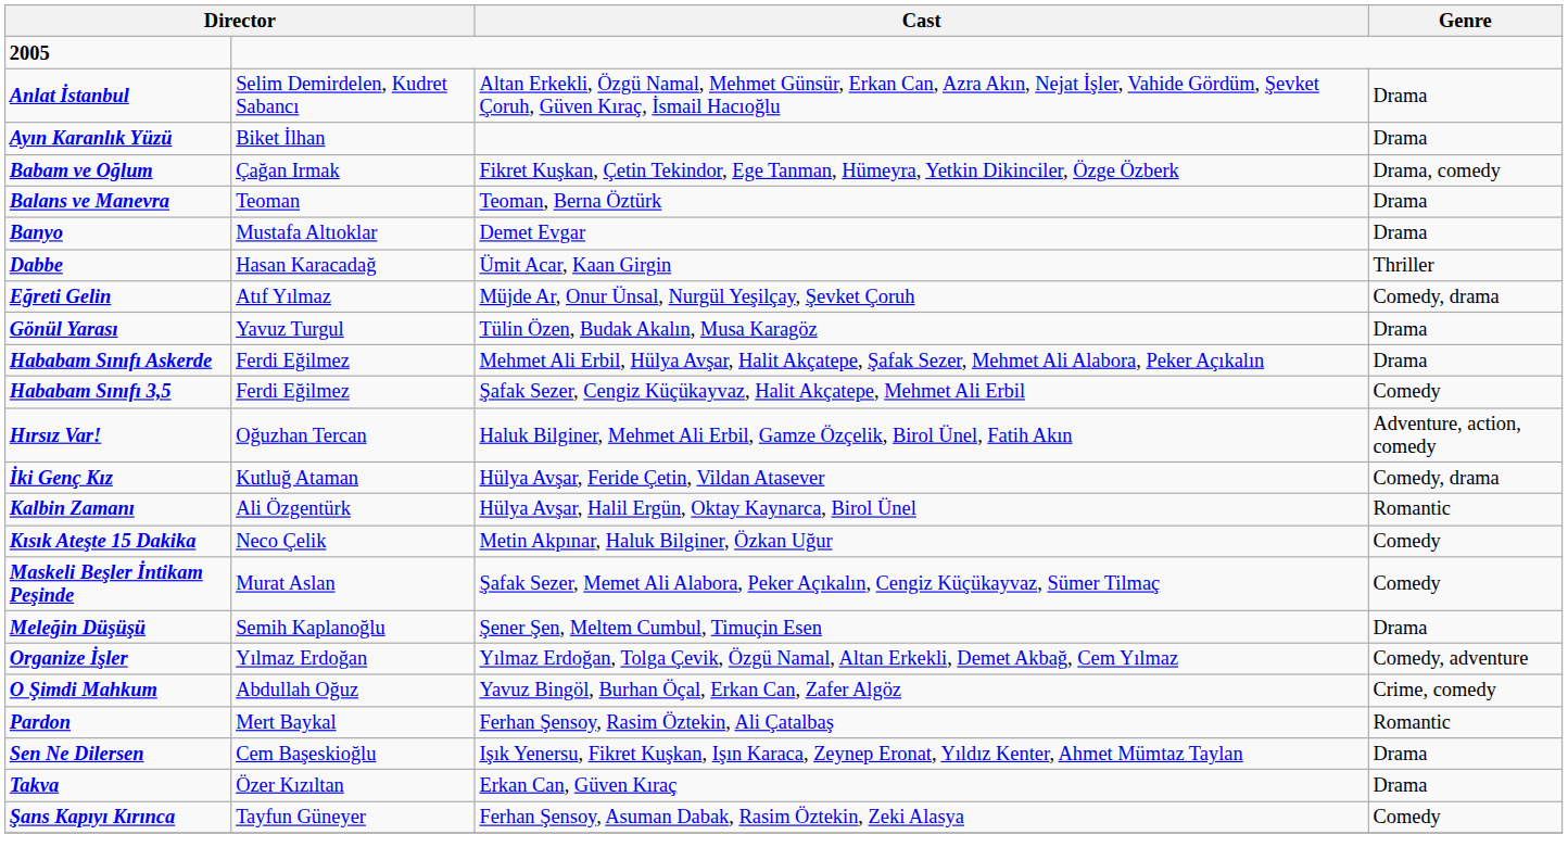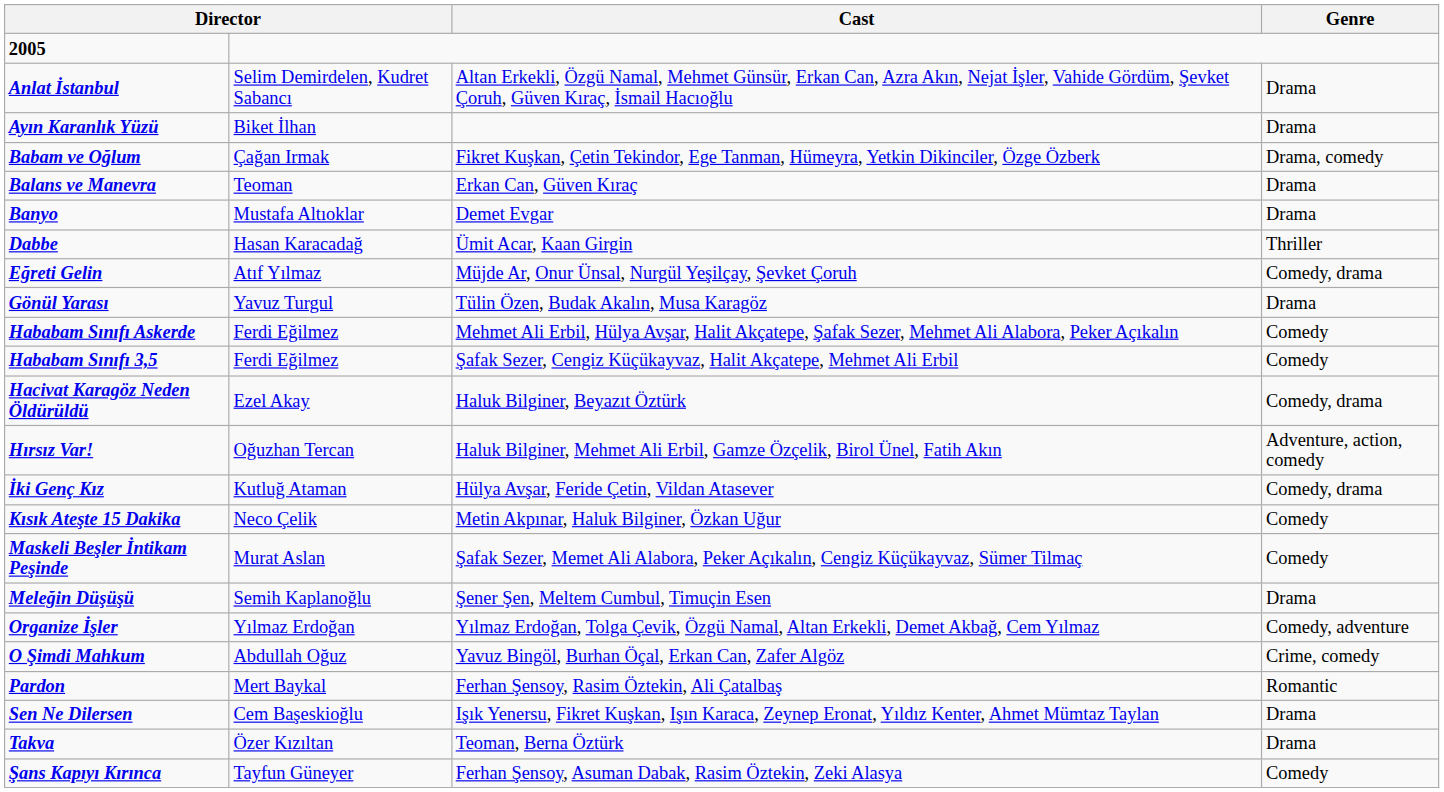 <table class="wikitable">
 <tr>
 <th colspan="2">Director</th>
 <th>Cast</th>
 <th>Genre</th>
 </tr>
 <tr>
 <td><strong>2005</strong></td>
 </tr>
 <tr>
 <td><strong><em><a href='#'>Anlat İstanbul</a></em></strong></td>
 <td><a href='#'>Selim Demirdelen</a>, <a href='#'>Kudret Sabancı</a></td>
 <td><a href='#'>Altan Erkekli</a>, <a href='#'>Özgü Namal</a>, <a href='#'>Mehmet Günsür</a>, <a href='#'>Erkan Can</a>, <a href='#'>Azra Akın</a>, <a href='#'>Nejat İşler</a>, <a href='#'>Vahide Gördüm</a>, <a href='#'>Şevket Çoruh</a>, <a href='#'>Güven Kıraç</a>, <a href='#'>İsmail Hacıoğlu</a></td>
 <td>Drama</td>
 </tr>
 <tr>
 <td><strong><em><a href='#'>Ayın Karanlık Yüzü</a></em></strong></td>
 <td><a href='#'>Biket İlhan</a></td>
 <td></td>
 <td>Drama</td>
 </tr>
 <tr>
 <td><strong><em><a href='#'>Babam ve Oğlum</a></em></strong></td>
 <td><a href='#'>Çağan Irmak</a></td>
 <td><a href='#'>Fikret Kuşkan</a>, <a href='#'>Çetin Tekindor</a>, <a href='#'>Ege Tanman</a>, <a href='#'>Hümeyra</a>, <a href='#'>Yetkin Dikinciler</a>, <a href='#'>Özge Özberk</a></td>
 <td>Drama, comedy</td>
 </tr>
 <tr>
 <td><strong><em><a href='#'>Balans ve Manevra</a></em></strong></td>
 <td><a href='#'>Teoman</a></td>
-<td><a href='#'>Teoman</a>, <a href='#'>Berna Öztürk</a></td>
+<td><a href='#'>Erkan Can</a>, <a href='#'>Güven Kıraç</a></td>
 <td>Drama</td>
 </tr>
 <tr>
 <td><strong><em><a href='#'>Banyo</a></em></strong></td>
 <td><a href='#'>Mustafa Altıoklar</a></td>
 <td><a href='#'>Demet Evgar</a></td>
 <td>Drama</td>
 </tr>
 <tr>
 <td><strong><em><a href='#'>Dabbe</a></em></strong></td>
 <td><a href='#'>Hasan Karacadağ</a></td>
 <td><a href='#'>Ümit Acar</a>, <a href='#'>Kaan Girgin</a></td>
 <td>Thriller</td>
 </tr>
 <tr>
 <td><strong><em><a href='#'>Eğreti Gelin</a></em></strong></td>
 <td><a href='#'>Atıf Yılmaz</a></td>
 <td><a href='#'>Müjde Ar</a>, <a href='#'>Onur Ünsal</a>, <a href='#'>Nurgül Yeşilçay</a>, <a href='#'>Şevket Çoruh</a></td>
 <td>Comedy, drama</td>
 </tr>
 <tr>
 <td><strong><em><a href='#'>Gönül Yarası</a></em></strong></td>
 <td><a href='#'>Yavuz Turgul</a></td>
 <td><a href='#'>Tülin Özen</a>, <a href='#'>Budak Akalın</a>, <a href='#'>Musa Karagöz</a></td>
 <td>Drama</td>
 </tr>
 <tr>
 <td><strong><em><a href='#'>Hababam Sınıfı Askerde</a></em></strong></td>
 <td><a href='#'>Ferdi Eğilmez</a></td>
 <td><a href='#'>Mehmet Ali Erbil</a>, <a href='#'>Hülya Avşar</a>, <a href='#'>Halit Akçatepe</a>, <a href='#'>Şafak Sezer</a>, <a href='#'>Mehmet Ali Alabora</a>, <a href='#'>Peker Açıkalın</a></td>
-<td>Drama</td>
+<td>Comedy</td>
 </tr>
 <tr>
 <td><strong><em><a href='#'>Hababam Sınıfı 3,5</a></em></strong></td>
 <td><a href='#'>Ferdi Eğilmez</a></td>
 <td><a href='#'>Şafak Sezer</a>, <a href='#'>Cengiz Küçükayvaz</a>, <a href='#'>Halit Akçatepe</a>, <a href='#'>Mehmet Ali Erbil</a></td>
 <td>Comedy</td>
+</tr>
+<tr>
+<td><strong><em><a href='#'>Hacivat Karagöz Neden Öldürüldü</a></em></strong></td>
+<td><a href='#'>Ezel Akay</a></td>
+<td><a href='#'>Haluk Bilginer</a>, <a href='#'>Beyazıt Öztürk</a></td>
+<td>Comedy, drama</td>
 </tr>
 <tr>
 <td><strong><em><a href='#'>Hırsız Var!</a></em></strong></td>
 <td><a href='#'>Oğuzhan Tercan</a></td>
 <td><a href='#'>Haluk Bilginer</a>, <a href='#'>Mehmet Ali Erbil</a>, <a href='#'>Gamze Özçelik</a>, <a href='#'>Birol Ünel</a>, <a href='#'>Fatih Akın</a></td>
 <td>Adventure, action, comedy</td>
 </tr>
 <tr>
 <td><strong><em><a href='#'>İki Genç Kız</a></em></strong></td>
 <td><a href='#'>Kutluğ Ataman</a></td>
 <td><a href='#'>Hülya Avşar</a>, <a href='#'>Feride Çetin</a>, <a href='#'>Vildan Atasever</a></td>
 <td>Comedy, drama</td>
-</tr>
-<tr>
-<td><strong><em><a href='#'>Kalbin Zamanı</a></em></strong></td>
-<td><a href='#'>Ali Özgentürk</a></td>
-<td><a href='#'>Hülya Avşar</a>, <a href='#'>Halil Ergün</a>, <a href='#'>Oktay Kaynarca</a>, <a href='#'>Birol Ünel</a></td>
-<td>Romantic</td>
 </tr>
 <tr>
 <td><strong><em><a href='#'>Kısık Ateşte 15 Dakika</a></em></strong></td>
 <td><a href='#'>Neco Çelik</a></td>
 <td><a href='#'>Metin Akpınar</a>, <a href='#'>Haluk Bilginer</a>, <a href='#'>Özkan Uğur</a></td>
 <td>Comedy</td>
 </tr>
 <tr>
 <td><strong><em><a href='#'>Maskeli Beşler İntikam Peşinde</a></em></strong></td>
 <td><a href='#'>Murat Aslan</a></td>
 <td><a href='#'>Şafak Sezer</a>, <a href='#'>Memet Ali Alabora</a>, <a href='#'>Peker Açıkalın</a>, <a href='#'>Cengiz Küçükayvaz</a>, <a href='#'>Sümer Tilmaç</a></td>
 <td>Comedy</td>
 </tr>
 <tr>
 <td><strong><em><a href='#'>Meleğin Düşüşü</a></em></strong></td>
 <td><a href='#'>Semih Kaplanoğlu</a></td>
 <td><a href='#'>Şener Şen</a>, <a href='#'>Meltem Cumbul</a>, <a href='#'>Timuçin Esen</a></td>
 <td>Drama</td>
 </tr>
 <tr>
 <td><strong><em><a href='#'>Organize İşler</a></em></strong></td>
 <td><a href='#'>Yılmaz Erdoğan</a></td>
 <td><a href='#'>Yılmaz Erdoğan</a>, <a href='#'>Tolga Çevik</a>, <a href='#'>Özgü Namal</a>, <a href='#'>Altan Erkekli</a>, <a href='#'>Demet Akbağ</a>, <a href='#'>Cem Yılmaz</a></td>
 <td>Comedy, adventure</td>
 </tr>
 <tr>
 <td><strong><em><a href='#'>O Şimdi Mahkum</a></em></strong></td>
 <td><a href='#'>Abdullah Oğuz</a></td>
 <td><a href='#'>Yavuz Bingöl</a>, <a href='#'>Burhan Öçal</a>, <a href='#'>Erkan Can</a>, <a href='#'>Zafer Algöz</a></td>
 <td>Crime, comedy</td>
 </tr>
 <tr>
 <td><strong><em><a href='#'>Pardon</a></em></strong></td>
 <td><a href='#'>Mert Baykal</a></td>
 <td><a href='#'>Ferhan Şensoy</a>, <a href='#'>Rasim Öztekin</a>, <a href='#'>Ali Çatalbaş</a></td>
 <td>Romantic</td>
 </tr>
 <tr>
 <td><strong><em><a href='#'>Sen Ne Dilersen</a></em></strong></td>
 <td><a href='#'>Cem Başeskioğlu</a></td>
 <td><a href='#'>Işık Yenersu</a>, <a href='#'>Fikret Kuşkan</a>, <a href='#'>Işın Karaca</a>, <a href='#'>Zeynep Eronat</a>, <a href='#'>Yıldız Kenter</a>, <a href='#'>Ahmet Mümtaz Taylan</a></td>
 <td>Drama</td>
 </tr>
 <tr>
 <td><strong><em><a href='#'>Takva</a></em></strong></td>
 <td><a href='#'>Özer Kızıltan</a></td>
-<td><a href='#'>Erkan Can</a>, <a href='#'>Güven Kıraç</a></td>
+<td><a href='#'>Teoman</a>, <a href='#'>Berna Öztürk</a></td>
 <td>Drama</td>
 </tr>
 <tr>
 <td><strong><em><a href='#'>Şans Kapıyı Kırınca</a></em></strong></td>
 <td><a href='#'>Tayfun Güneyer</a></td>
 <td><a href='#'>Ferhan Şensoy</a>, <a href='#'>Asuman Dabak</a>, <a href='#'>Rasim Öztekin</a>, <a href='#'>Zeki Alasya</a></td>
 <td>Comedy</td>
 </tr>
 <tr>
 </tr>
 </table>
